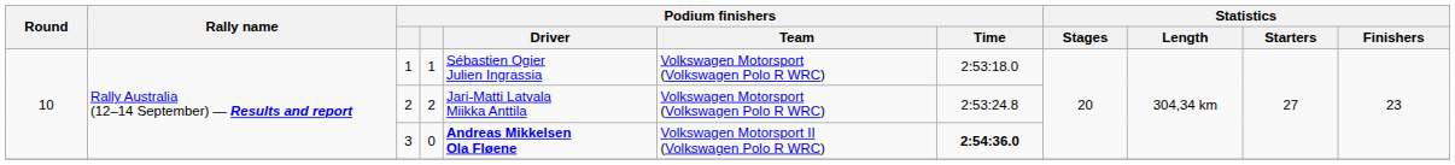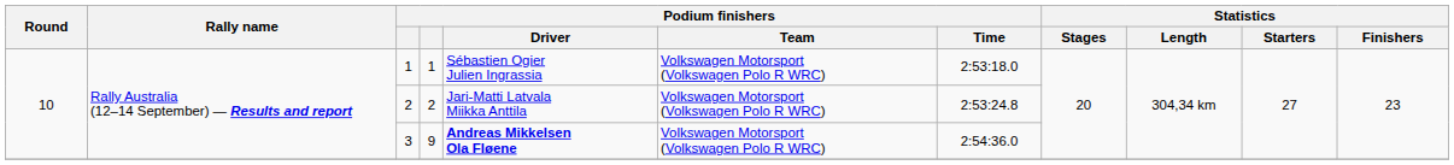 <table class="wikitable" width=90% style="font-size:85%;">
 <tr>
 <th rowspan=2>Round</th>
 <th style="width:22em" rowspan=2>Rally name</th>
 <th colspan=5>Podium finishers</th>
 <th colspan=4>Statistics</th>
 </tr>
 <tr>
 <th></th>
 <th></th>
 <th>Driver</th>
 <th>Team</th>
 <th>Time</th>
 <th>Stages</th>
 <th>Length</th>
 <th>Starters</th>
 <th>Finishers</th>
 </tr>
 <tr>
 <td rowspan=3 align=center>10</td>
 <td rowspan=3 nowrap> <a href='#'>Rally Australia</a><br>(12–14 September) — <strong><em><a href='#'>Results and report</a></em></strong></td>
 <td align=center>1</td>
 <td align=center>1</td>
 <td nowrap> <a href='#'>Sébastien Ogier</a><br> <a href='#'>Julien Ingrassia</a></td>
 <td nowrap> <a href='#'>Volkswagen Motorsport</a><br> (<a href='#'>Volkswagen Polo R WRC</a>)</td>
 <td align=center>2:53:18.0</td>
 <td rowspan=3 align=center>20</td>
 <td rowspan=3 align=center>304,34 km</td>
 <td rowspan=3 align=center>27</td>
 <td rowspan=3 align=center>23</td>
 </tr>
 <tr>
 <td align=center>2</td>
 <td align=center>2</td>
 <td nowrap> <a href='#'>Jari-Matti Latvala</a><br> <a href='#'>Miikka Anttila</a></td>
 <td nowrap> <a href='#'>Volkswagen Motorsport</a><br> (<a href='#'>Volkswagen Polo R WRC</a>)</td>
 <td align=center>2:53:24.8</td>
 </tr>
 <tr>
 <td align=center>3</td>
-<td align=center>0</td>
+<td align=center>9</td>
 <td nowrap><strong> <a href='#'>Andreas Mikkelsen</a> <br> <a href='#'>Ola Fløene</a></strong></td>
-<td nowrap> <a href='#'>Volkswagen Motorsport II</a><br> (<a href='#'>Volkswagen Polo R WRC</a>)</td>
-<td align=center><strong>2:54:36.0</strong></td>
+<td nowrap> <a href='#'>Volkswagen Motorsport</a><br> (<a href='#'>Volkswagen Polo R WRC</a>)</td>
+<td align=center>2:54:36.0</td>
 </tr>
 <tr>
 </tr>
 </table>
